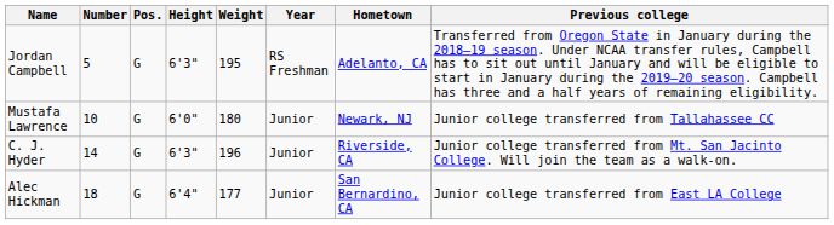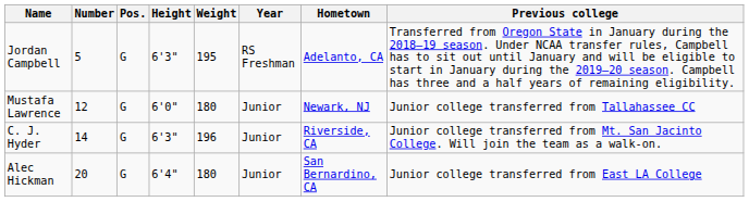 <table class="wikitable sortable" border="1">
 <tr>
 <th>Name</th>
 <th>Number</th>
 <th>Pos.</th>
 <th>Height</th>
 <th>Weight</th>
 <th>Year</th>
 <th>Hometown</th>
 <th class="unsortable">Previous college</th>
 </tr>
 <tr>
 <td>Jordan Campbell</td>
 <td>5</td>
 <td>G</td>
 <td>6'3"</td>
 <td>195</td>
 <td>RS Freshman</td>
 <td><a href='#'>Adelanto, CA</a></td>
 <td>Transferred from <a href='#'>Oregon State</a> in January during the <a href='#'>2018–19 season</a>. Under NCAA transfer rules, Campbell has to sit out until January and will be eligible to start in January during the <a href='#'>2019–20 season</a>. Campbell has three and a half years of remaining eligibility.</td>
 </tr>
 <tr>
 <td>Mustafa Lawrence</td>
-<td>10</td>
+<td>12</td>
 <td>G</td>
 <td>6'0"</td>
 <td>180</td>
 <td>Junior</td>
 <td><a href='#'>Newark, NJ</a></td>
 <td>Junior college transferred from <a href='#'>Tallahassee CC</a></td>
 </tr>
 <tr>
 <td>C. J. Hyder</td>
 <td>14</td>
 <td>G</td>
 <td>6'3"</td>
 <td>196</td>
 <td>Junior</td>
 <td><a href='#'>Riverside, CA</a></td>
 <td>Junior college transferred from <a href='#'>Mt. San Jacinto College</a>. Will join the team as a walk-on.</td>
 </tr>
 <tr>
 <td>Alec Hickman</td>
-<td>18</td>
+<td>20</td>
 <td>G</td>
 <td>6'4"</td>
-<td>177</td>
+<td>180</td>
 <td>Junior</td>
 <td><a href='#'>San Bernardino, CA</a></td>
 <td>Junior college transferred from <a href='#'>East LA College</a></td>
 </tr>
 </table>
